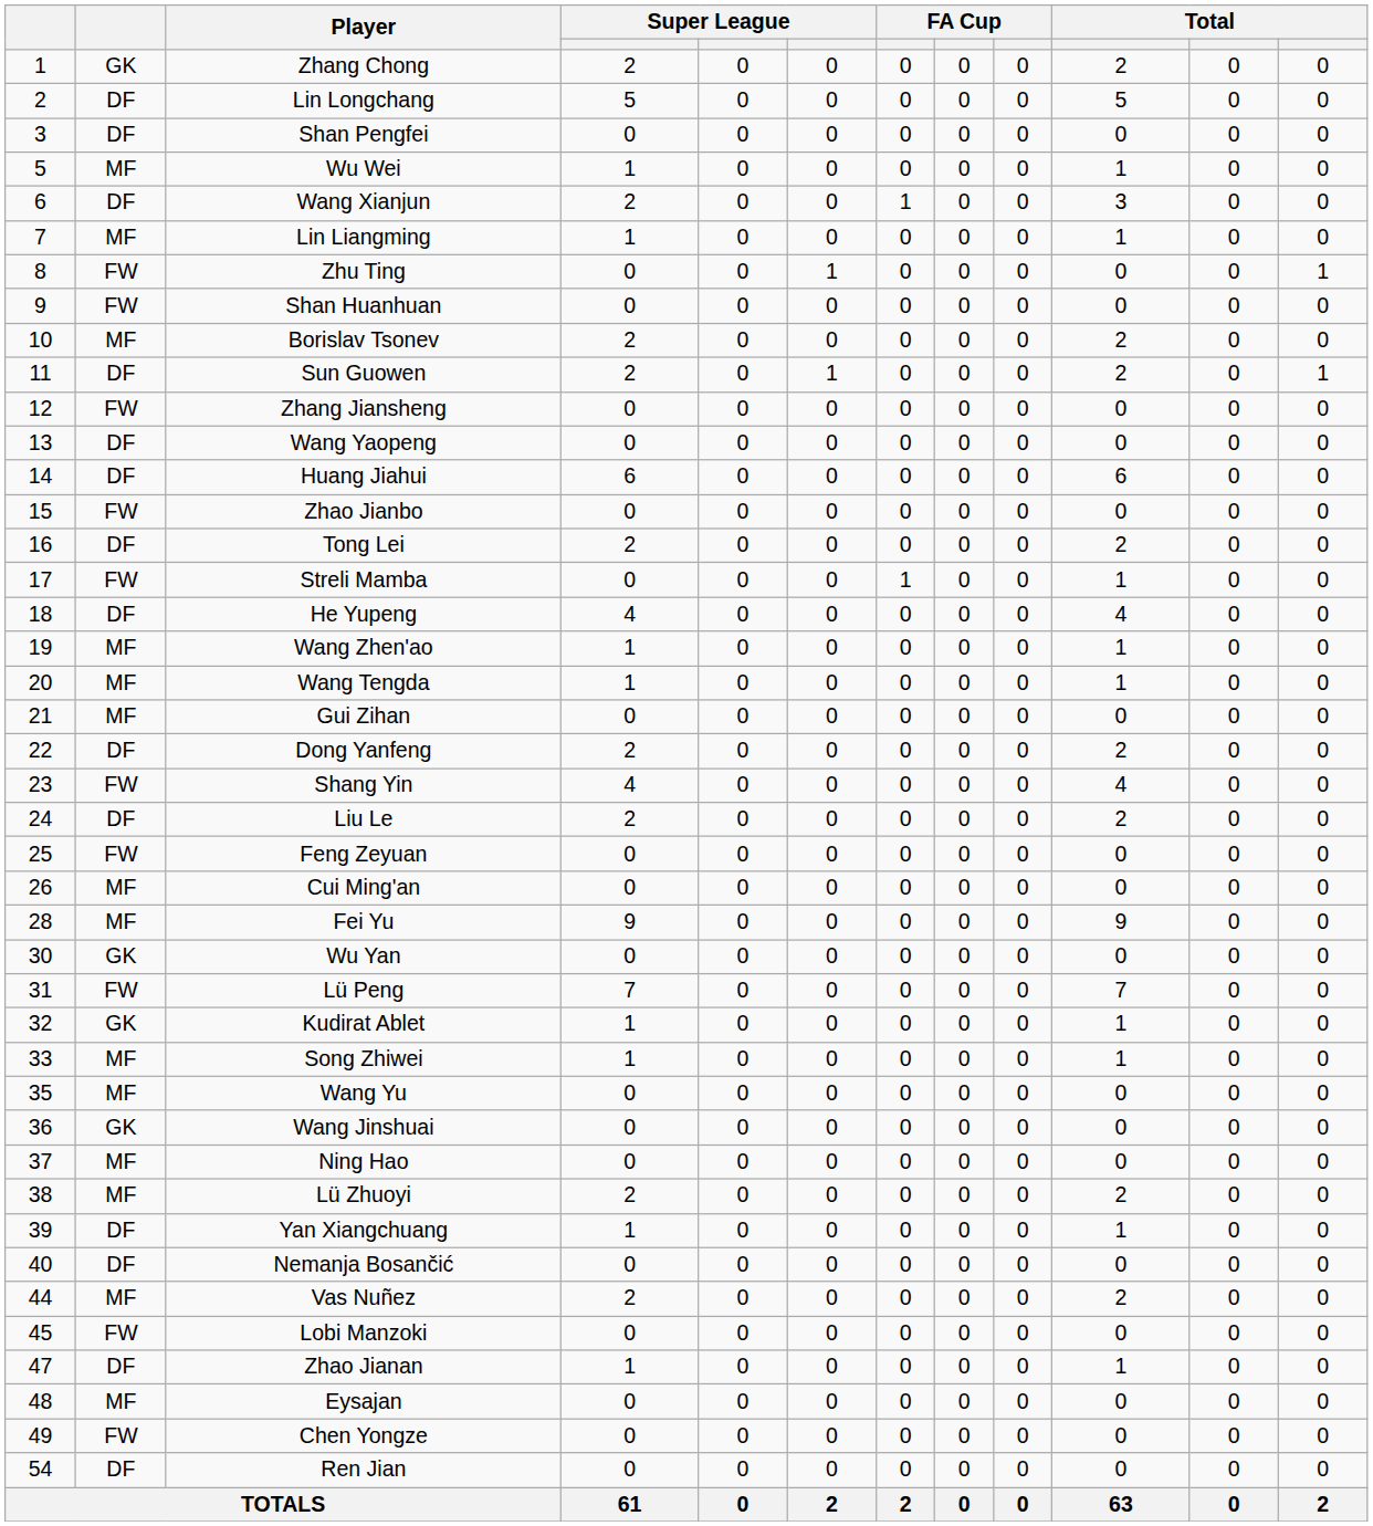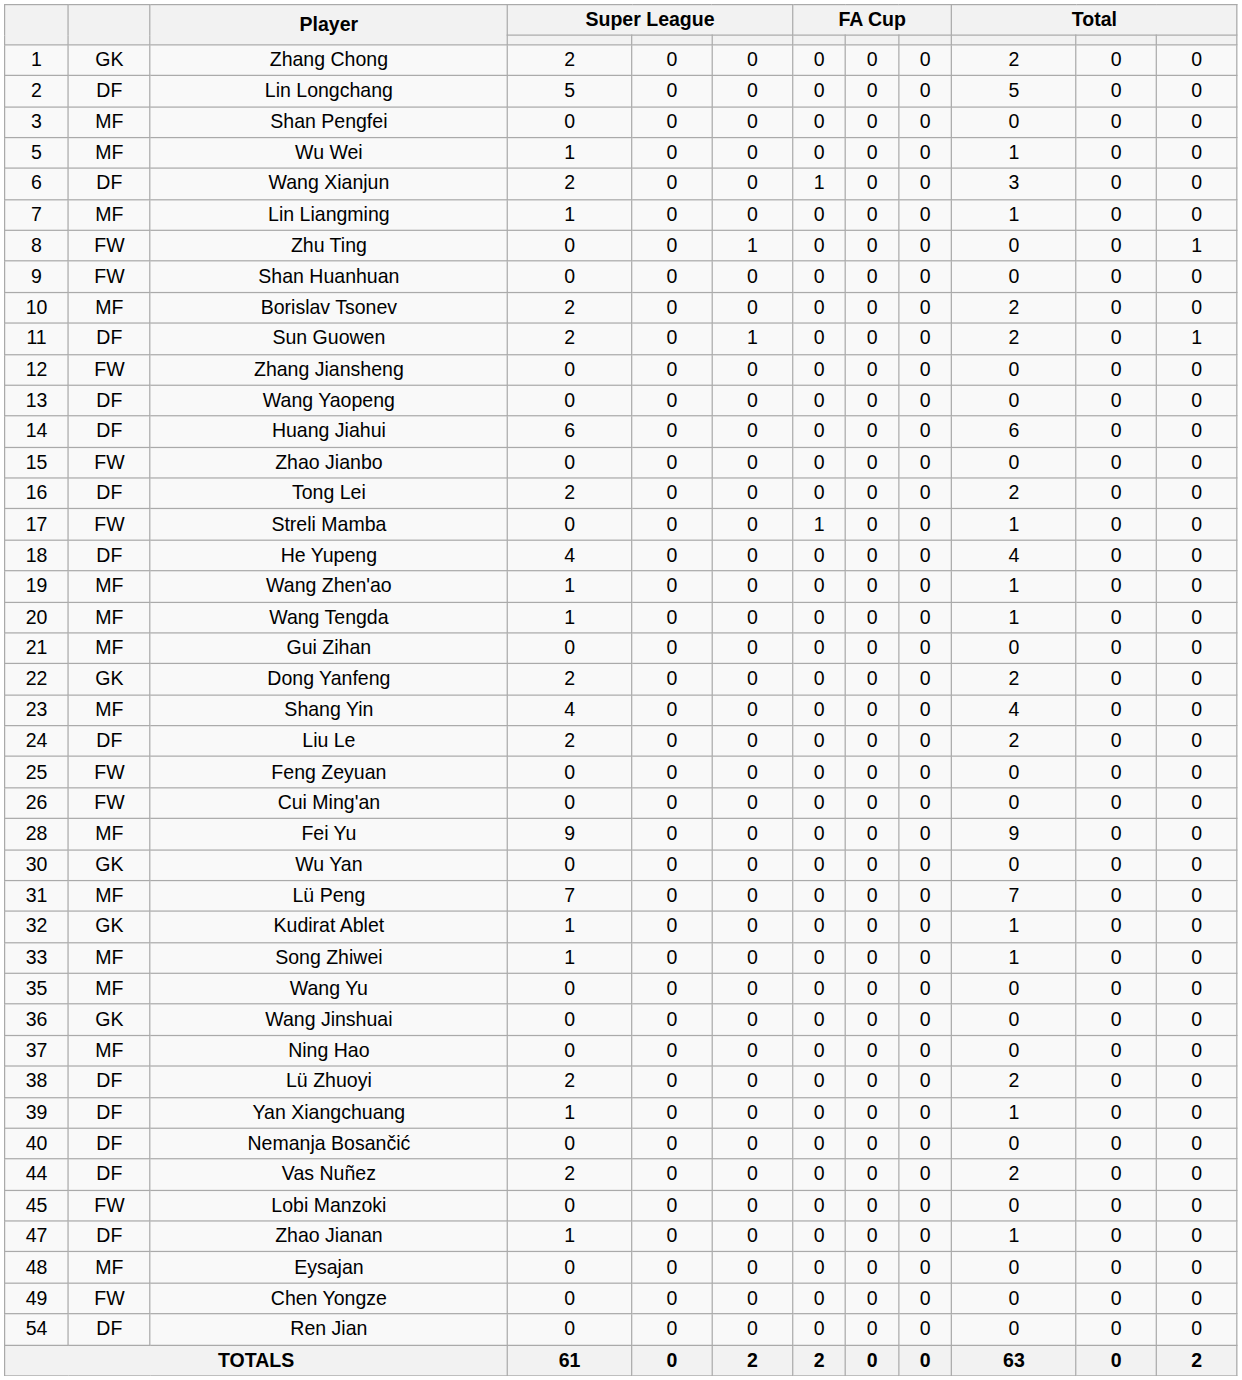 <table class="wikitable" width="80%" style="text-align:center">
 <tr>
 <th rowspan="2"></th>
 <th rowspan="2"></th>
 <th rowspan="2">Player</th>
 <th colspan="3" width="105">Super League</th>
 <th colspan="3">FA Cup</th>
 <th colspan="3" width="105">Total</th>
 </tr>
 <tr>
 <th></th>
 <th></th>
 <th></th>
 <th></th>
 <th></th>
 <th></th>
 <th></th>
 <th></th>
 <th></th>
 </tr>
 <tr>
 <td>1</td>
 <td>GK</td>
 <td>Zhang Chong</td>
 <td>2</td>
 <td>0</td>
 <td>0</td>
 <td>0</td>
 <td>0</td>
 <td>0</td>
 <td>2</td>
 <td>0</td>
 <td>0</td>
 </tr>
 <tr>
 <td>2</td>
 <td>DF</td>
 <td>Lin Longchang</td>
 <td>5</td>
 <td>0</td>
 <td>0</td>
 <td>0</td>
 <td>0</td>
 <td>0</td>
 <td>5</td>
 <td>0</td>
 <td>0</td>
 </tr>
 <tr>
 <td>3</td>
-<td>DF</td>
+<td>MF</td>
 <td>Shan Pengfei</td>
 <td>0</td>
 <td>0</td>
 <td>0</td>
 <td>0</td>
 <td>0</td>
 <td>0</td>
 <td>0</td>
 <td>0</td>
 <td>0</td>
 </tr>
 <tr>
 <td>5</td>
 <td>MF</td>
 <td>Wu Wei</td>
 <td>1</td>
 <td>0</td>
 <td>0</td>
 <td>0</td>
 <td>0</td>
 <td>0</td>
 <td>1</td>
 <td>0</td>
 <td>0</td>
 </tr>
 <tr>
 <td>6</td>
 <td>DF</td>
 <td>Wang Xianjun</td>
 <td>2</td>
 <td>0</td>
 <td>0</td>
 <td>1</td>
 <td>0</td>
 <td>0</td>
 <td>3</td>
 <td>0</td>
 <td>0</td>
 </tr>
 <tr>
 <td>7</td>
 <td>MF</td>
 <td>Lin Liangming</td>
 <td>1</td>
 <td>0</td>
 <td>0</td>
 <td>0</td>
 <td>0</td>
 <td>0</td>
 <td>1</td>
 <td>0</td>
 <td>0</td>
 </tr>
 <tr>
 <td>8</td>
 <td>FW</td>
 <td>Zhu Ting</td>
 <td>0</td>
 <td>0</td>
 <td>1</td>
 <td>0</td>
 <td>0</td>
 <td>0</td>
 <td>0</td>
 <td>0</td>
 <td>1</td>
 </tr>
 <tr>
 <td>9</td>
 <td>FW</td>
 <td>Shan Huanhuan</td>
 <td>0</td>
 <td>0</td>
 <td>0</td>
 <td>0</td>
 <td>0</td>
 <td>0</td>
 <td>0</td>
 <td>0</td>
 <td>0</td>
 </tr>
 <tr>
 <td>10</td>
 <td>MF</td>
 <td>Borislav Tsonev</td>
 <td>2</td>
 <td>0</td>
 <td>0</td>
 <td>0</td>
 <td>0</td>
 <td>0</td>
 <td>2</td>
 <td>0</td>
 <td>0</td>
 </tr>
 <tr>
 <td>11</td>
 <td>DF</td>
 <td>Sun Guowen</td>
 <td>2</td>
 <td>0</td>
 <td>1</td>
 <td>0</td>
 <td>0</td>
 <td>0</td>
 <td>2</td>
 <td>0</td>
 <td>1</td>
 </tr>
 <tr>
 <td>12</td>
 <td>FW</td>
 <td>Zhang Jiansheng</td>
 <td>0</td>
 <td>0</td>
 <td>0</td>
 <td>0</td>
 <td>0</td>
 <td>0</td>
 <td>0</td>
 <td>0</td>
 <td>0</td>
 </tr>
 <tr>
 <td>13</td>
 <td>DF</td>
 <td>Wang Yaopeng</td>
 <td>0</td>
 <td>0</td>
 <td>0</td>
 <td>0</td>
 <td>0</td>
 <td>0</td>
 <td>0</td>
 <td>0</td>
 <td>0</td>
 </tr>
 <tr>
 <td>14</td>
 <td>DF</td>
 <td>Huang Jiahui</td>
 <td>6</td>
 <td>0</td>
 <td>0</td>
 <td>0</td>
 <td>0</td>
 <td>0</td>
 <td>6</td>
 <td>0</td>
 <td>0</td>
 </tr>
 <tr>
 <td>15</td>
 <td>FW</td>
 <td>Zhao Jianbo</td>
 <td>0</td>
 <td>0</td>
 <td>0</td>
 <td>0</td>
 <td>0</td>
 <td>0</td>
 <td>0</td>
 <td>0</td>
 <td>0</td>
 </tr>
 <tr>
 <td>16</td>
 <td>DF</td>
 <td>Tong Lei</td>
 <td>2</td>
 <td>0</td>
 <td>0</td>
 <td>0</td>
 <td>0</td>
 <td>0</td>
 <td>2</td>
 <td>0</td>
 <td>0</td>
 </tr>
 <tr>
 <td>17</td>
 <td>FW</td>
 <td>Streli Mamba</td>
 <td>0</td>
 <td>0</td>
 <td>0</td>
 <td>1</td>
 <td>0</td>
 <td>0</td>
 <td>1</td>
 <td>0</td>
 <td>0</td>
 </tr>
 <tr>
 <td>18</td>
 <td>DF</td>
 <td>He Yupeng</td>
 <td>4</td>
 <td>0</td>
 <td>0</td>
 <td>0</td>
 <td>0</td>
 <td>0</td>
 <td>4</td>
 <td>0</td>
 <td>0</td>
 </tr>
 <tr>
 <td>19</td>
 <td>MF</td>
 <td>Wang Zhen'ao</td>
 <td>1</td>
 <td>0</td>
 <td>0</td>
 <td>0</td>
 <td>0</td>
 <td>0</td>
 <td>1</td>
 <td>0</td>
 <td>0</td>
 </tr>
 <tr>
 <td>20</td>
 <td>MF</td>
 <td>Wang Tengda</td>
 <td>1</td>
 <td>0</td>
 <td>0</td>
 <td>0</td>
 <td>0</td>
 <td>0</td>
 <td>1</td>
 <td>0</td>
 <td>0</td>
 </tr>
 <tr>
 <td>21</td>
 <td>MF</td>
 <td>Gui Zihan</td>
 <td>0</td>
 <td>0</td>
 <td>0</td>
 <td>0</td>
 <td>0</td>
 <td>0</td>
 <td>0</td>
 <td>0</td>
 <td>0</td>
 </tr>
 <tr>
 <td>22</td>
-<td>DF</td>
+<td>GK</td>
 <td>Dong Yanfeng</td>
 <td>2</td>
 <td>0</td>
 <td>0</td>
 <td>0</td>
 <td>0</td>
 <td>0</td>
 <td>2</td>
 <td>0</td>
 <td>0</td>
 </tr>
 <tr>
 <td>23</td>
-<td>FW</td>
+<td>MF</td>
 <td>Shang Yin</td>
 <td>4</td>
 <td>0</td>
 <td>0</td>
 <td>0</td>
 <td>0</td>
 <td>0</td>
 <td>4</td>
 <td>0</td>
 <td>0</td>
 </tr>
 <tr>
 <td>24</td>
 <td>DF</td>
 <td>Liu Le</td>
 <td>2</td>
 <td>0</td>
 <td>0</td>
 <td>0</td>
 <td>0</td>
 <td>0</td>
 <td>2</td>
 <td>0</td>
 <td>0</td>
 </tr>
 <tr>
 <td>25</td>
 <td>FW</td>
 <td>Feng Zeyuan</td>
 <td>0</td>
 <td>0</td>
 <td>0</td>
 <td>0</td>
 <td>0</td>
 <td>0</td>
 <td>0</td>
 <td>0</td>
 <td>0</td>
 </tr>
 <tr>
 <td>26</td>
-<td>MF</td>
+<td>FW</td>
 <td>Cui Ming'an</td>
 <td>0</td>
 <td>0</td>
 <td>0</td>
 <td>0</td>
 <td>0</td>
 <td>0</td>
 <td>0</td>
 <td>0</td>
 <td>0</td>
 </tr>
 <tr>
 <td>28</td>
 <td>MF</td>
 <td>Fei Yu</td>
 <td>9</td>
 <td>0</td>
 <td>0</td>
 <td>0</td>
 <td>0</td>
 <td>0</td>
 <td>9</td>
 <td>0</td>
 <td>0</td>
 </tr>
 <tr>
 <td>30</td>
 <td>GK</td>
 <td>Wu Yan</td>
 <td>0</td>
 <td>0</td>
 <td>0</td>
 <td>0</td>
 <td>0</td>
 <td>0</td>
 <td>0</td>
 <td>0</td>
 <td>0</td>
 </tr>
 <tr>
 <td>31</td>
-<td>FW</td>
+<td>MF</td>
 <td>Lü Peng</td>
 <td>7</td>
 <td>0</td>
 <td>0</td>
 <td>0</td>
 <td>0</td>
 <td>0</td>
 <td>7</td>
 <td>0</td>
 <td>0</td>
 </tr>
 <tr>
 <td>32</td>
 <td>GK</td>
 <td>Kudirat Ablet</td>
 <td>1</td>
 <td>0</td>
 <td>0</td>
 <td>0</td>
 <td>0</td>
 <td>0</td>
 <td>1</td>
 <td>0</td>
 <td>0</td>
 </tr>
 <tr>
 <td>33</td>
 <td>MF</td>
 <td>Song Zhiwei</td>
 <td>1</td>
 <td>0</td>
 <td>0</td>
 <td>0</td>
 <td>0</td>
 <td>0</td>
 <td>1</td>
 <td>0</td>
 <td>0</td>
 </tr>
 <tr>
 <td>35</td>
 <td>MF</td>
 <td>Wang Yu</td>
 <td>0</td>
 <td>0</td>
 <td>0</td>
 <td>0</td>
 <td>0</td>
 <td>0</td>
 <td>0</td>
 <td>0</td>
 <td>0</td>
 </tr>
 <tr>
 <td>36</td>
 <td>GK</td>
 <td>Wang Jinshuai</td>
 <td>0</td>
 <td>0</td>
 <td>0</td>
 <td>0</td>
 <td>0</td>
 <td>0</td>
 <td>0</td>
 <td>0</td>
 <td>0</td>
 </tr>
 <tr>
 <td>37</td>
 <td>MF</td>
 <td>Ning Hao</td>
 <td>0</td>
 <td>0</td>
 <td>0</td>
 <td>0</td>
 <td>0</td>
 <td>0</td>
 <td>0</td>
 <td>0</td>
 <td>0</td>
 </tr>
 <tr>
 <td>38</td>
-<td>MF</td>
+<td>DF</td>
 <td>Lü Zhuoyi</td>
 <td>2</td>
 <td>0</td>
 <td>0</td>
 <td>0</td>
 <td>0</td>
 <td>0</td>
 <td>2</td>
 <td>0</td>
 <td>0</td>
 </tr>
 <tr>
 <td>39</td>
 <td>DF</td>
 <td>Yan Xiangchuang</td>
 <td>1</td>
 <td>0</td>
 <td>0</td>
 <td>0</td>
 <td>0</td>
 <td>0</td>
 <td>1</td>
 <td>0</td>
 <td>0</td>
 </tr>
 <tr>
 <td>40</td>
 <td>DF</td>
 <td>Nemanja Bosančić</td>
 <td>0</td>
 <td>0</td>
 <td>0</td>
 <td>0</td>
 <td>0</td>
 <td>0</td>
 <td>0</td>
 <td>0</td>
 <td>0</td>
 </tr>
 <tr>
 <td>44</td>
-<td>MF</td>
+<td>DF</td>
 <td>Vas Nuñez</td>
 <td>2</td>
 <td>0</td>
 <td>0</td>
 <td>0</td>
 <td>0</td>
 <td>0</td>
 <td>2</td>
 <td>0</td>
 <td>0</td>
 </tr>
 <tr>
 <td>45</td>
 <td>FW</td>
 <td>Lobi Manzoki</td>
 <td>0</td>
 <td>0</td>
 <td>0</td>
 <td>0</td>
 <td>0</td>
 <td>0</td>
 <td>0</td>
 <td>0</td>
 <td>0</td>
 </tr>
 <tr>
 <td>47</td>
 <td>DF</td>
 <td>Zhao Jianan</td>
 <td>1</td>
 <td>0</td>
 <td>0</td>
 <td>0</td>
 <td>0</td>
 <td>0</td>
 <td>1</td>
 <td>0</td>
 <td>0</td>
 </tr>
 <tr>
 <td>48</td>
 <td>MF</td>
 <td>Eysajan</td>
 <td>0</td>
 <td>0</td>
 <td>0</td>
 <td>0</td>
 <td>0</td>
 <td>0</td>
 <td>0</td>
 <td>0</td>
 <td>0</td>
 </tr>
 <tr>
 <td>49</td>
 <td>FW</td>
 <td>Chen Yongze</td>
 <td>0</td>
 <td>0</td>
 <td>0</td>
 <td>0</td>
 <td>0</td>
 <td>0</td>
 <td>0</td>
 <td>0</td>
 <td>0</td>
 </tr>
 <tr>
 <td>54</td>
 <td>DF</td>
 <td>Ren Jian</td>
 <td>0</td>
 <td>0</td>
 <td>0</td>
 <td>0</td>
 <td>0</td>
 <td>0</td>
 <td>0</td>
 <td>0</td>
 <td>0</td>
 </tr>
 <tr>
 <th colspan="3">TOTALS</th>
 <th>61</th>
 <th>0</th>
 <th>2</th>
 <th>2</th>
 <th>0</th>
 <th>0</th>
 <th>63</th>
 <th>0</th>
 <th>2</th>
 </tr>
 </table>
